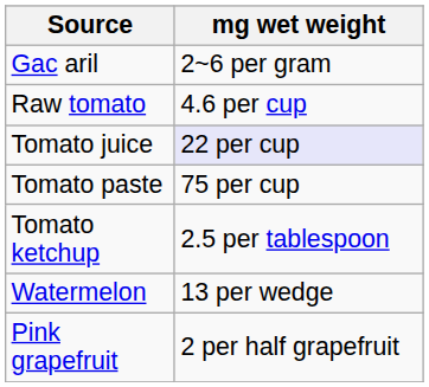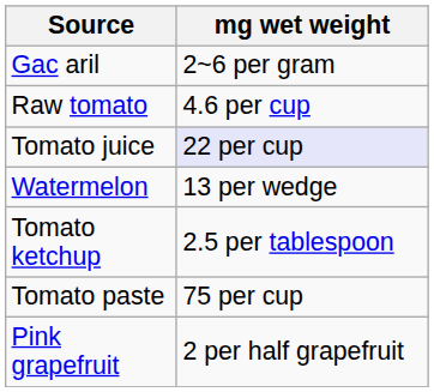 <table class="wikitable" table style="border:1px #000000;" cellspacing="0" align="left" style="margin-right: 1em">
 <tr>
 </tr>
 <tr>
 <th width="100">Source</th>
 <th width="150">mg wet weight</th>
 </tr>
 <tr>
 <td><a href='#'>Gac</a> aril</td>
 <td>2~6 per gram</td>
 </tr>
 <tr>
 <td>Raw <a href='#'>tomato</a></td>
 <td>4.6 per <a href='#'>cup</a></td>
 </tr>
 <tr>
 <td>Tomato juice</td>
 <td style="background: lavender;">22 per cup</td>
 </tr>
 <tr>
-<td>Tomato paste</td>
-<td>75 per cup</td>
+<td><a href='#'>Watermelon</a></td>
+<td>13 per wedge</td>
 </tr>
 <tr>
 <td>Tomato <a href='#'>ketchup</a></td>
 <td>2.5 per <a href='#'>tablespoon</a></td>
 </tr>
 <tr>
-<td><a href='#'>Watermelon</a></td>
-<td>13 per wedge</td>
+<td>Tomato paste</td>
+<td>75 per cup</td>
 </tr>
 <tr>
 <td><a href='#'>Pink grapefruit</a></td>
 <td>2 per half grapefruit</td>
 </tr>
 <tr>
 </tr>
 </table>
